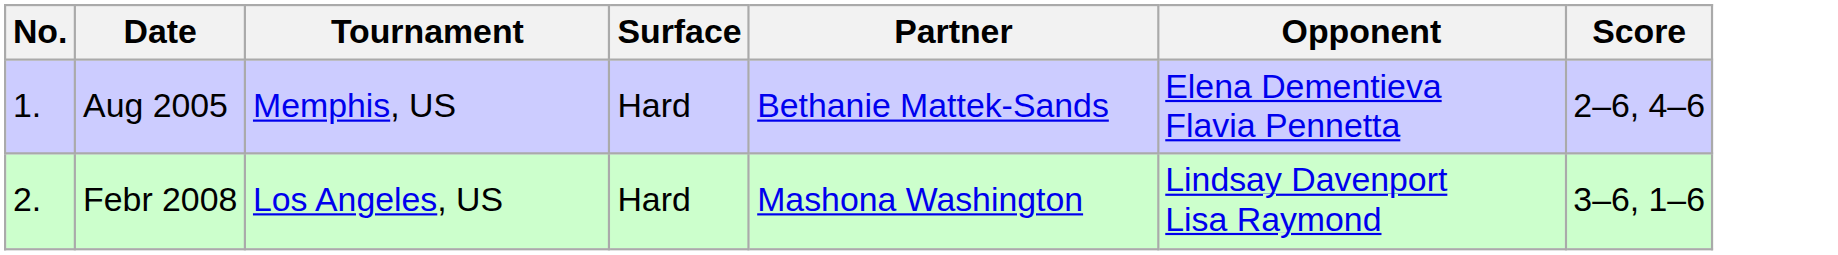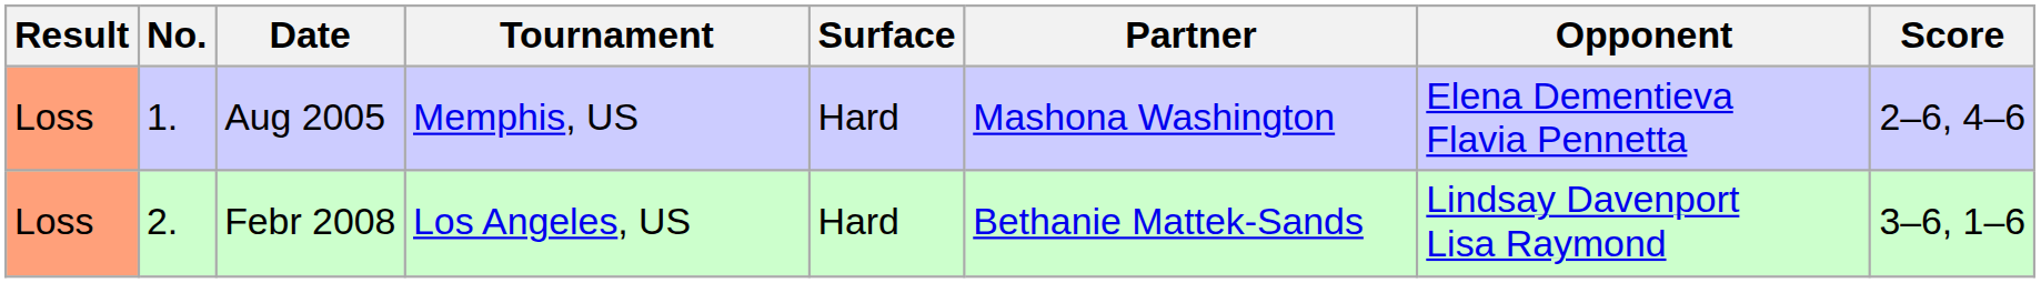 <table class="sortable wikitable" style=font-size:97%>
 <tr>
+<th>Result</th>
 <th>No.</th>
 <th>Date</th>
 <th width=160>Tournament</th>
 <th>Surface</th>
 <th width=180>Partner</th>
 <th width=180>Opponent</th>
 <th class="unsortable">Score</th>
 </tr>
 <tr bgcolor=#ccccff>
+<td style="background:#ffa07a;">Loss</td>
 <td>1.</td>
 <td>Aug 2005</td>
 <td><a href='#'>Memphis</a>, US</td>
 <td>Hard</td>
-<td> <a href='#'>Bethanie Mattek-Sands</a></td>
+<td> <a href='#'>Mashona Washington</a></td>
 <td> <a href='#'>Elena Dementieva</a> <br>  <a href='#'>Flavia Pennetta</a></td>
 <td>2–6, 4–6</td>
 </tr>
 <tr bgcolor=#CCFFCC>
+<td style="background:#ffa07a;">Loss</td>
 <td>2.</td>
 <td>Febr 2008</td>
 <td><a href='#'>Los Angeles</a>, US</td>
 <td>Hard</td>
-<td> <a href='#'>Mashona Washington</a></td>
+<td> <a href='#'>Bethanie Mattek-Sands</a></td>
 <td> <a href='#'>Lindsay Davenport</a> <br>  <a href='#'>Lisa Raymond</a></td>
 <td>3–6, 1–6</td>
 </tr>
 </table>
